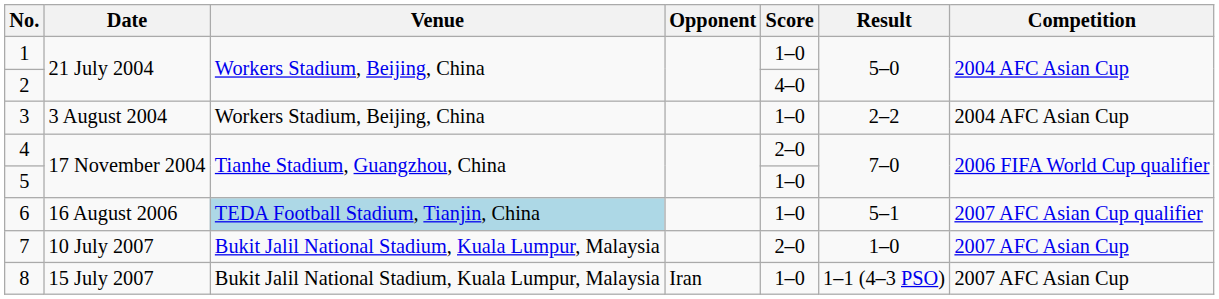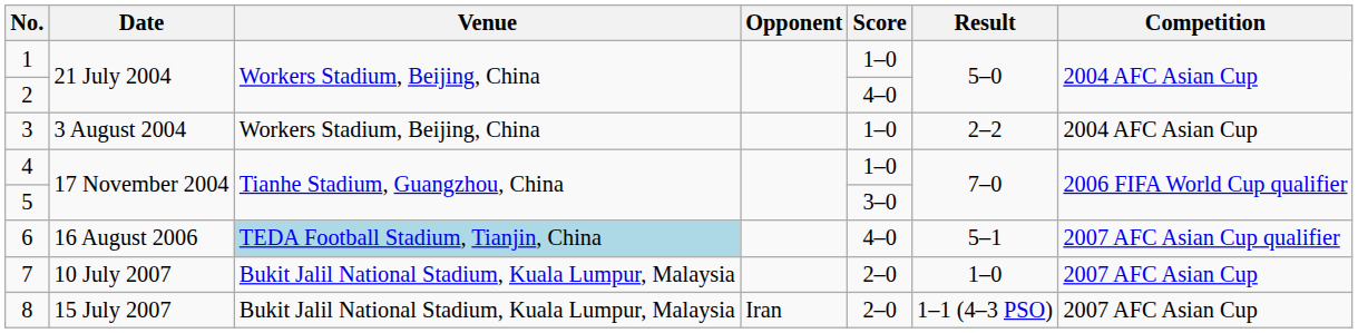 <table class="wikitable sortable">
 <tr>
 <th scope="col">No.</th>
 <th scope="col">Date</th>
 <th scope="col">Venue</th>
 <th scope="col">Opponent</th>
 <th scope="col">Score</th>
 <th scope="col">Result</th>
 <th scope="col">Competition</th>
 </tr>
 <tr>
 <td scope=row style="text-align: center">1</td>
 <td rowspan="2">21 July 2004</td>
 <td rowspan="2"><a href='#'>Workers Stadium</a>, <a href='#'>Beijing</a>, China</td>
 <td rowspan="2"></td>
 <td align="center">1–0</td>
 <td rowspan="2" align="center">5–0</td>
 <td rowspan="2"><a href='#'>2004 AFC Asian Cup</a></td>
 </tr>
 <tr>
 <td scope=row style="text-align: center">2</td>
 <td align="center">4–0</td>
 </tr>
 <tr>
 <td scope=row style="text-align: center">3</td>
 <td>3 August 2004</td>
 <td>Workers Stadium, Beijing, China</td>
 <td></td>
 <td align="center">1–0</td>
 <td align="center">2–2</td>
 <td>2004 AFC Asian Cup</td>
 </tr>
 <tr>
 <td scope=row style="text-align: center">4</td>
 <td rowspan="2">17 November 2004</td>
 <td rowspan="2"><a href='#'>Tianhe Stadium</a>, <a href='#'>Guangzhou</a>, China</td>
 <td rowspan="2"></td>
-<td align="center">2–0</td>
+<td align="center">1–0</td>
 <td rowspan="2" align="center">7–0</td>
 <td rowspan="2"><a href='#'>2006 FIFA World Cup qualifier</a></td>
 </tr>
 <tr>
 <td scope=row style="text-align: center">5</td>
-<td align="center">1–0</td>
+<td align="center">3–0</td>
 </tr>
 <tr>
 <td scope=row style="text-align: center">6</td>
 <td>16 August 2006</td>
 <td style="background: lightblue;"><a href='#'>TEDA Football Stadium</a>, <a href='#'>Tianjin</a>, China</td>
 <td></td>
-<td align="center">1–0</td>
+<td align="center">4–0</td>
 <td align="center">5–1</td>
 <td><a href='#'>2007 AFC Asian Cup qualifier</a></td>
 </tr>
 <tr>
 <td scope=row style="text-align: center">7</td>
 <td>10 July 2007</td>
 <td><a href='#'>Bukit Jalil National Stadium</a>, <a href='#'>Kuala Lumpur</a>, Malaysia</td>
 <td></td>
 <td align="center">2–0</td>
 <td align="center">1–0</td>
 <td><a href='#'>2007 AFC Asian Cup</a></td>
 </tr>
 <tr>
 <td scope=row style="text-align: center">8</td>
 <td>15 July 2007</td>
 <td>Bukit Jalil National Stadium, Kuala Lumpur, Malaysia</td>
 <td> Iran</td>
-<td align="center">1–0</td>
+<td align="center">2–0</td>
 <td align="center">1–1 (4–3 <a href='#'>PSO</a>)</td>
 <td>2007 AFC Asian Cup</td>
 </tr>
 </table>
